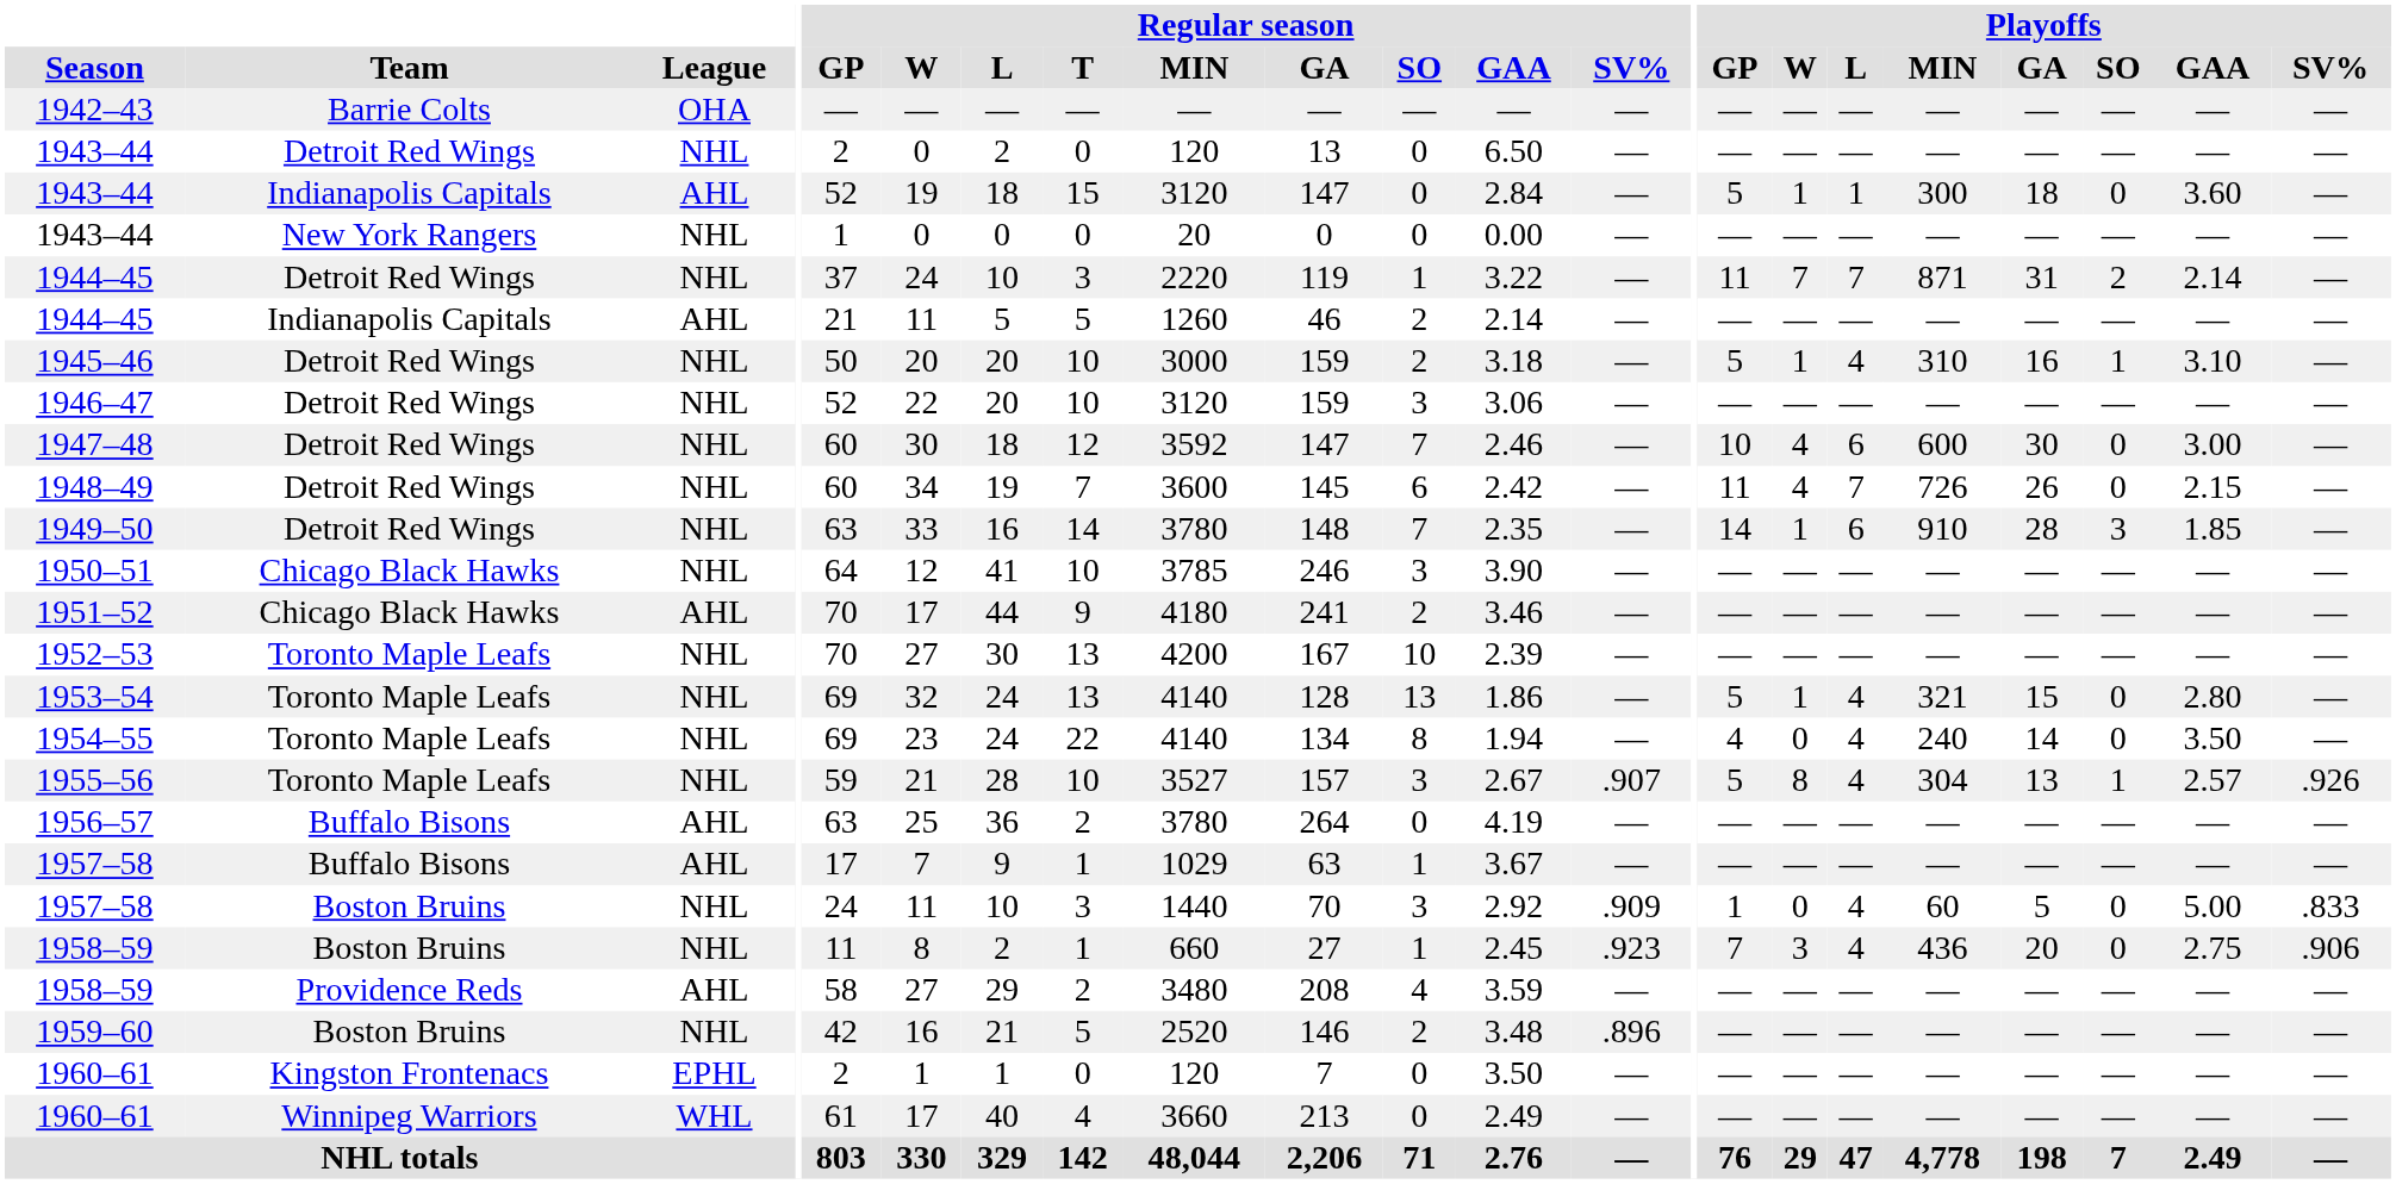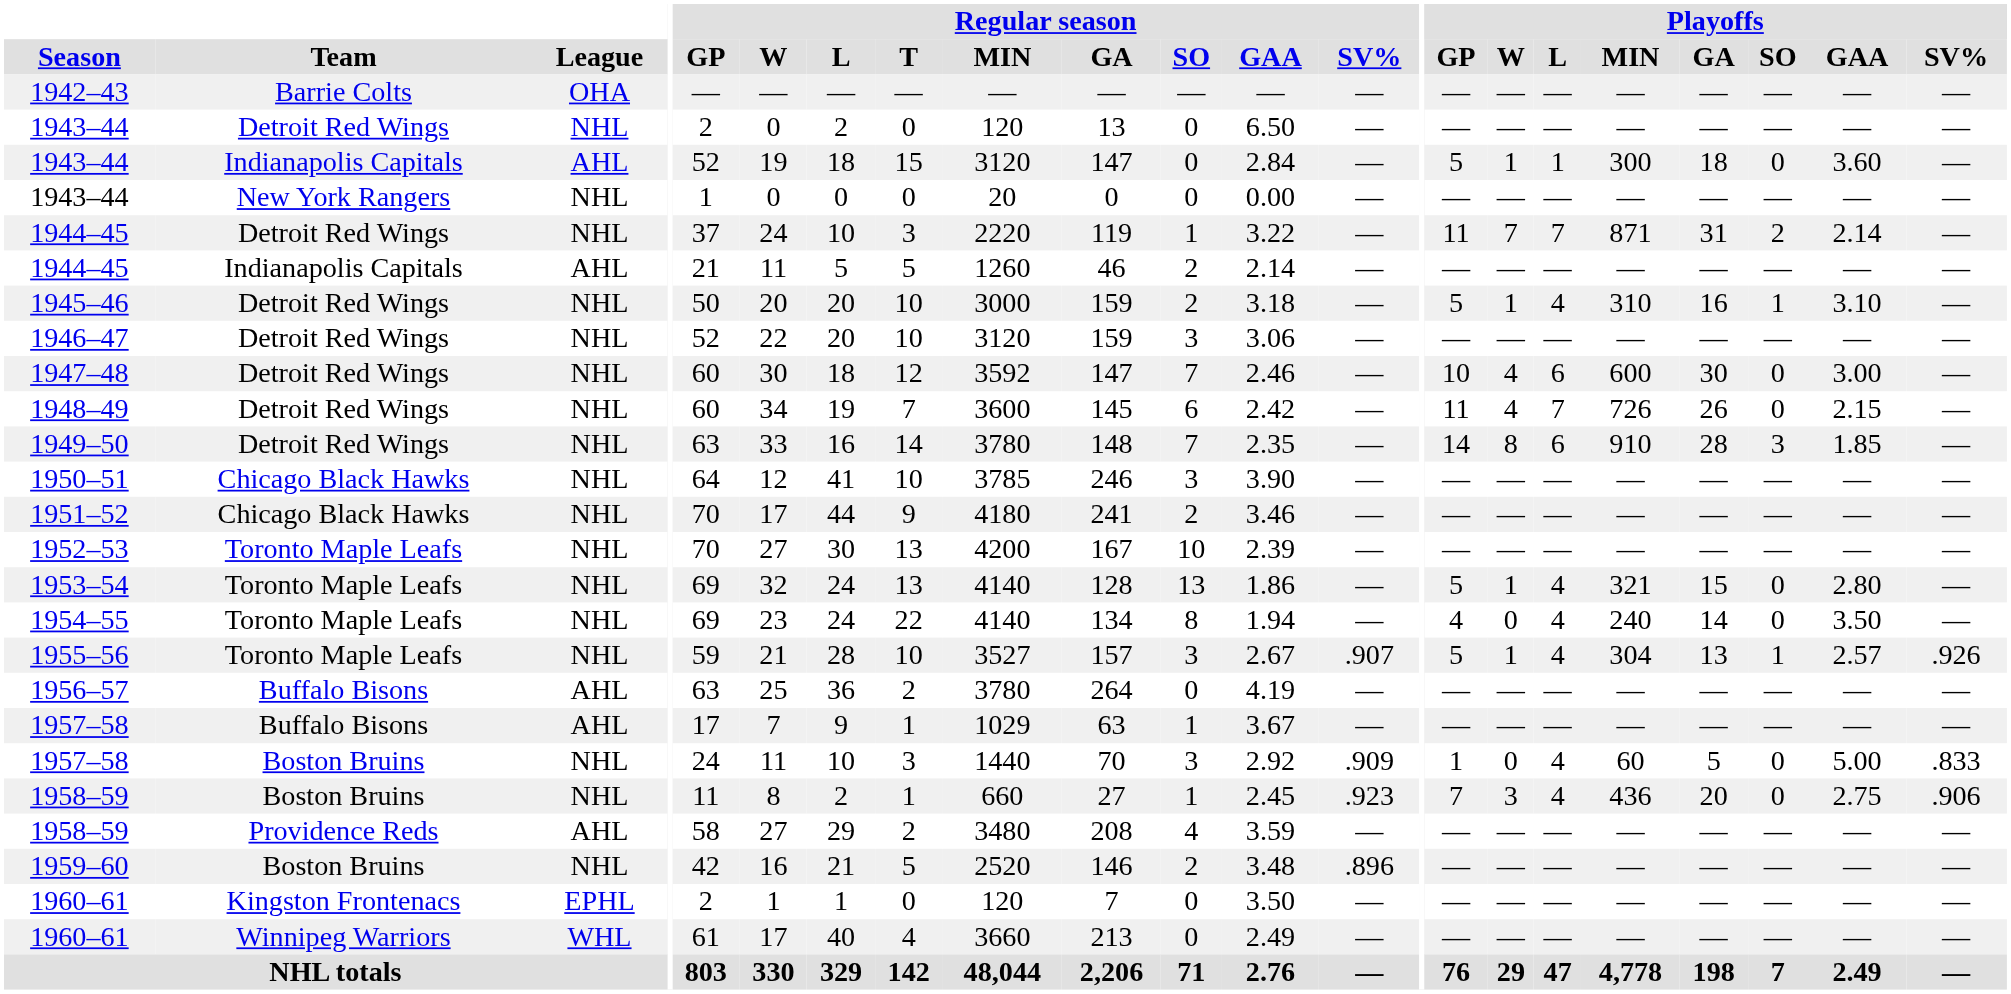 <table border="0" cellpadding="1" cellspacing="0" style="width:90%; text-align:center;">
 <tr bgcolor="#e0e0e0">
 <th colspan="3" bgcolor="#ffffff"></th>
 <th rowspan="99" bgcolor="#ffffff"></th>
 <th colspan="9" bgcolor="#e0e0e0"><a href='#'>Regular season</a></th>
 <th rowspan="99" bgcolor="#ffffff"></th>
 <th colspan="8" bgcolor="#e0e0e0"><a href='#'>Playoffs</a></th>
 </tr>
 <tr bgcolor="#e0e0e0">
 <th><a href='#'>Season</a></th>
 <th>Team</th>
 <th>League</th>
 <th>GP</th>
 <th>W</th>
 <th>L</th>
 <th>T</th>
 <th>MIN</th>
 <th>GA</th>
 <th><a href='#'>SO</a></th>
 <th><a href='#'>GAA</a></th>
 <th><a href='#'>SV%</a></th>
 <th>GP</th>
 <th>W</th>
 <th>L</th>
 <th>MIN</th>
 <th>GA</th>
 <th>SO</th>
 <th>GAA</th>
 <th>SV%</th>
 </tr>
 <tr bgcolor="#f0f0f0">
 <td><a href='#'>1942–43</a></td>
 <td><a href='#'>Barrie Colts</a></td>
 <td><a href='#'>OHA</a></td>
 <td>—</td>
 <td>—</td>
 <td>—</td>
 <td>—</td>
 <td>—</td>
 <td>—</td>
 <td>—</td>
 <td>—</td>
 <td>—</td>
 <td>—</td>
 <td>—</td>
 <td>—</td>
 <td>—</td>
 <td>—</td>
 <td>—</td>
 <td>—</td>
 <td>—</td>
 </tr>
 <tr>
 <td><a href='#'>1943–44</a></td>
 <td><a href='#'>Detroit Red Wings</a></td>
 <td><a href='#'>NHL</a></td>
 <td>2</td>
 <td>0</td>
 <td>2</td>
 <td>0</td>
 <td>120</td>
 <td>13</td>
 <td>0</td>
 <td>6.50</td>
 <td>—</td>
 <td>—</td>
 <td>—</td>
 <td>—</td>
 <td>—</td>
 <td>—</td>
 <td>—</td>
 <td>—</td>
 <td>—</td>
 </tr>
 <tr bgcolor="#f0f0f0">
 <td><a href='#'>1943–44</a></td>
 <td><a href='#'>Indianapolis Capitals</a></td>
 <td><a href='#'>AHL</a></td>
 <td>52</td>
 <td>19</td>
 <td>18</td>
 <td>15</td>
 <td>3120</td>
 <td>147</td>
 <td>0</td>
 <td>2.84</td>
 <td>—</td>
 <td>5</td>
 <td>1</td>
 <td>1</td>
 <td>300</td>
 <td>18</td>
 <td>0</td>
 <td>3.60</td>
 <td>—</td>
 </tr>
 <tr>
 <td>1943–44</td>
 <td><a href='#'>New York Rangers</a></td>
 <td>NHL</td>
 <td>1</td>
 <td>0</td>
 <td>0</td>
 <td>0</td>
 <td>20</td>
 <td>0</td>
 <td>0</td>
 <td>0.00</td>
 <td>—</td>
 <td>—</td>
 <td>—</td>
 <td>—</td>
 <td>—</td>
 <td>—</td>
 <td>—</td>
 <td>—</td>
 <td>—</td>
 </tr>
 <tr bgcolor="#f0f0f0">
 <td><a href='#'>1944–45</a></td>
 <td>Detroit Red Wings</td>
 <td>NHL</td>
 <td>37</td>
 <td>24</td>
 <td>10</td>
 <td>3</td>
 <td>2220</td>
 <td>119</td>
 <td>1</td>
 <td>3.22</td>
 <td>—</td>
 <td>11</td>
 <td>7</td>
 <td>7</td>
 <td>871</td>
 <td>31</td>
 <td>2</td>
 <td>2.14</td>
 <td>—</td>
 </tr>
 <tr>
 <td><a href='#'>1944–45</a></td>
 <td>Indianapolis Capitals</td>
 <td>AHL</td>
 <td>21</td>
 <td>11</td>
 <td>5</td>
 <td>5</td>
 <td>1260</td>
 <td>46</td>
 <td>2</td>
 <td>2.14</td>
 <td>—</td>
 <td>—</td>
 <td>—</td>
 <td>—</td>
 <td>—</td>
 <td>—</td>
 <td>—</td>
 <td>—</td>
 <td>—</td>
 </tr>
 <tr bgcolor="#f0f0f0">
 <td><a href='#'>1945–46</a></td>
 <td>Detroit Red Wings</td>
 <td>NHL</td>
 <td>50</td>
 <td>20</td>
 <td>20</td>
 <td>10</td>
 <td>3000</td>
 <td>159</td>
 <td>2</td>
 <td>3.18</td>
 <td>—</td>
 <td>5</td>
 <td>1</td>
 <td>4</td>
 <td>310</td>
 <td>16</td>
 <td>1</td>
 <td>3.10</td>
 <td>—</td>
 </tr>
 <tr>
 <td><a href='#'>1946–47</a></td>
 <td>Detroit Red Wings</td>
 <td>NHL</td>
 <td>52</td>
 <td>22</td>
 <td>20</td>
 <td>10</td>
 <td>3120</td>
 <td>159</td>
 <td>3</td>
 <td>3.06</td>
 <td>—</td>
 <td>—</td>
 <td>—</td>
 <td>—</td>
 <td>—</td>
 <td>—</td>
 <td>—</td>
 <td>—</td>
 <td>—</td>
 </tr>
 <tr bgcolor="#f0f0f0">
 <td><a href='#'>1947–48</a></td>
 <td>Detroit Red Wings</td>
 <td>NHL</td>
 <td>60</td>
 <td>30</td>
 <td>18</td>
 <td>12</td>
 <td>3592</td>
 <td>147</td>
 <td>7</td>
 <td>2.46</td>
 <td>—</td>
 <td>10</td>
 <td>4</td>
 <td>6</td>
 <td>600</td>
 <td>30</td>
 <td>0</td>
 <td>3.00</td>
 <td>—</td>
 </tr>
 <tr>
 <td><a href='#'>1948–49</a></td>
 <td>Detroit Red Wings</td>
 <td>NHL</td>
 <td>60</td>
 <td>34</td>
 <td>19</td>
 <td>7</td>
 <td>3600</td>
 <td>145</td>
 <td>6</td>
 <td>2.42</td>
 <td>—</td>
 <td>11</td>
 <td>4</td>
 <td>7</td>
 <td>726</td>
 <td>26</td>
 <td>0</td>
 <td>2.15</td>
 <td>—</td>
 </tr>
 <tr bgcolor="#f0f0f0">
 <td><a href='#'>1949–50</a></td>
 <td>Detroit Red Wings</td>
 <td>NHL</td>
 <td>63</td>
 <td>33</td>
 <td>16</td>
 <td>14</td>
 <td>3780</td>
 <td>148</td>
 <td>7</td>
 <td>2.35</td>
 <td>—</td>
 <td>14</td>
-<td>1</td>
+<td>8</td>
 <td>6</td>
 <td>910</td>
 <td>28</td>
 <td>3</td>
 <td>1.85</td>
 <td>—</td>
 </tr>
 <tr>
 <td><a href='#'>1950–51</a></td>
 <td><a href='#'>Chicago Black Hawks</a></td>
 <td>NHL</td>
 <td>64</td>
 <td>12</td>
 <td>41</td>
 <td>10</td>
 <td>3785</td>
 <td>246</td>
 <td>3</td>
 <td>3.90</td>
 <td>—</td>
 <td>—</td>
 <td>—</td>
 <td>—</td>
 <td>—</td>
 <td>—</td>
 <td>—</td>
 <td>—</td>
 <td>—</td>
 </tr>
 <tr bgcolor="#f0f0f0">
 <td><a href='#'>1951–52</a></td>
 <td>Chicago Black Hawks</td>
-<td>AHL</td>
+<td>NHL</td>
 <td>70</td>
 <td>17</td>
 <td>44</td>
 <td>9</td>
 <td>4180</td>
 <td>241</td>
 <td>2</td>
 <td>3.46</td>
 <td>—</td>
 <td>—</td>
 <td>—</td>
 <td>—</td>
 <td>—</td>
 <td>—</td>
 <td>—</td>
 <td>—</td>
 <td>—</td>
 </tr>
 <tr>
 <td><a href='#'>1952–53</a></td>
 <td><a href='#'>Toronto Maple Leafs</a></td>
 <td>NHL</td>
 <td>70</td>
 <td>27</td>
 <td>30</td>
 <td>13</td>
 <td>4200</td>
 <td>167</td>
 <td>10</td>
 <td>2.39</td>
 <td>—</td>
 <td>—</td>
 <td>—</td>
 <td>—</td>
 <td>—</td>
 <td>—</td>
 <td>—</td>
 <td>—</td>
 <td>—</td>
 </tr>
 <tr bgcolor="#f0f0f0">
 <td><a href='#'>1953–54</a></td>
 <td>Toronto Maple Leafs</td>
 <td>NHL</td>
 <td>69</td>
 <td>32</td>
 <td>24</td>
 <td>13</td>
 <td>4140</td>
 <td>128</td>
 <td>13</td>
 <td>1.86</td>
 <td>—</td>
 <td>5</td>
 <td>1</td>
 <td>4</td>
 <td>321</td>
 <td>15</td>
 <td>0</td>
 <td>2.80</td>
 <td>—</td>
 </tr>
 <tr>
 <td><a href='#'>1954–55</a></td>
 <td>Toronto Maple Leafs</td>
 <td>NHL</td>
 <td>69</td>
 <td>23</td>
 <td>24</td>
 <td>22</td>
 <td>4140</td>
 <td>134</td>
 <td>8</td>
 <td>1.94</td>
 <td>—</td>
 <td>4</td>
 <td>0</td>
 <td>4</td>
 <td>240</td>
 <td>14</td>
 <td>0</td>
 <td>3.50</td>
 <td>—</td>
 </tr>
 <tr bgcolor="#f0f0f0">
 <td><a href='#'>1955–56</a></td>
 <td>Toronto Maple Leafs</td>
 <td>NHL</td>
 <td>59</td>
 <td>21</td>
 <td>28</td>
 <td>10</td>
 <td>3527</td>
 <td>157</td>
 <td>3</td>
 <td>2.67</td>
 <td>.907</td>
 <td>5</td>
-<td>8</td>
+<td>1</td>
 <td>4</td>
 <td>304</td>
 <td>13</td>
 <td>1</td>
 <td>2.57</td>
 <td>.926</td>
 </tr>
 <tr>
 <td><a href='#'>1956–57</a></td>
 <td><a href='#'>Buffalo Bisons</a></td>
 <td>AHL</td>
 <td>63</td>
 <td>25</td>
 <td>36</td>
 <td>2</td>
 <td>3780</td>
 <td>264</td>
 <td>0</td>
 <td>4.19</td>
 <td>—</td>
 <td>—</td>
 <td>—</td>
 <td>—</td>
 <td>—</td>
 <td>—</td>
 <td>—</td>
 <td>—</td>
 <td>—</td>
 </tr>
 <tr bgcolor="#f0f0f0">
 <td><a href='#'>1957–58</a></td>
 <td>Buffalo Bisons</td>
 <td>AHL</td>
 <td>17</td>
 <td>7</td>
 <td>9</td>
 <td>1</td>
 <td>1029</td>
 <td>63</td>
 <td>1</td>
 <td>3.67</td>
 <td>—</td>
 <td>—</td>
 <td>—</td>
 <td>—</td>
 <td>—</td>
 <td>—</td>
 <td>—</td>
 <td>—</td>
 <td>—</td>
 </tr>
 <tr>
 <td><a href='#'>1957–58</a></td>
 <td><a href='#'>Boston Bruins</a></td>
 <td>NHL</td>
 <td>24</td>
 <td>11</td>
 <td>10</td>
 <td>3</td>
 <td>1440</td>
 <td>70</td>
 <td>3</td>
 <td>2.92</td>
 <td>.909</td>
 <td>1</td>
 <td>0</td>
 <td>4</td>
 <td>60</td>
 <td>5</td>
 <td>0</td>
 <td>5.00</td>
 <td>.833</td>
 </tr>
 <tr bgcolor="#f0f0f0">
 <td><a href='#'>1958–59</a></td>
 <td>Boston Bruins</td>
 <td>NHL</td>
 <td>11</td>
 <td>8</td>
 <td>2</td>
 <td>1</td>
 <td>660</td>
 <td>27</td>
 <td>1</td>
 <td>2.45</td>
 <td>.923</td>
 <td>7</td>
 <td>3</td>
 <td>4</td>
 <td>436</td>
 <td>20</td>
 <td>0</td>
 <td>2.75</td>
 <td>.906</td>
 </tr>
 <tr>
 <td><a href='#'>1958–59</a></td>
 <td><a href='#'>Providence Reds</a></td>
 <td>AHL</td>
 <td>58</td>
 <td>27</td>
 <td>29</td>
 <td>2</td>
 <td>3480</td>
 <td>208</td>
 <td>4</td>
 <td>3.59</td>
 <td>—</td>
 <td>—</td>
 <td>—</td>
 <td>—</td>
 <td>—</td>
 <td>—</td>
 <td>—</td>
 <td>—</td>
 <td>—</td>
 </tr>
 <tr bgcolor="#f0f0f0">
 <td><a href='#'>1959–60</a></td>
 <td>Boston Bruins</td>
 <td>NHL</td>
 <td>42</td>
 <td>16</td>
 <td>21</td>
 <td>5</td>
 <td>2520</td>
 <td>146</td>
 <td>2</td>
 <td>3.48</td>
 <td>.896</td>
 <td>—</td>
 <td>—</td>
 <td>—</td>
 <td>—</td>
 <td>—</td>
 <td>—</td>
 <td>—</td>
 <td>—</td>
 </tr>
 <tr>
 <td><a href='#'>1960–61</a></td>
 <td><a href='#'>Kingston Frontenacs</a></td>
 <td><a href='#'>EPHL</a></td>
 <td>2</td>
 <td>1</td>
 <td>1</td>
 <td>0</td>
 <td>120</td>
 <td>7</td>
 <td>0</td>
 <td>3.50</td>
 <td>—</td>
 <td>—</td>
 <td>—</td>
 <td>—</td>
 <td>—</td>
 <td>—</td>
 <td>—</td>
 <td>—</td>
 <td>—</td>
 </tr>
 <tr bgcolor="#f0f0f0">
 <td><a href='#'>1960–61</a></td>
 <td><a href='#'>Winnipeg Warriors</a></td>
 <td><a href='#'>WHL</a></td>
 <td>61</td>
 <td>17</td>
 <td>40</td>
 <td>4</td>
 <td>3660</td>
 <td>213</td>
 <td>0</td>
 <td>2.49</td>
 <td>—</td>
 <td>—</td>
 <td>—</td>
 <td>—</td>
 <td>—</td>
 <td>—</td>
 <td>—</td>
 <td>—</td>
 <td>—</td>
 </tr>
 <tr bgcolor="#e0e0e0">
 <th colspan=3>NHL totals</th>
 <th>803</th>
 <th>330</th>
 <th>329</th>
 <th>142</th>
 <th>48,044</th>
 <th>2,206</th>
 <th>71</th>
 <th>2.76</th>
 <th>—</th>
 <th>76</th>
 <th>29</th>
 <th>47</th>
 <th>4,778</th>
 <th>198</th>
 <th>7</th>
 <th>2.49</th>
 <th>—</th>
 </tr>
 </table>
